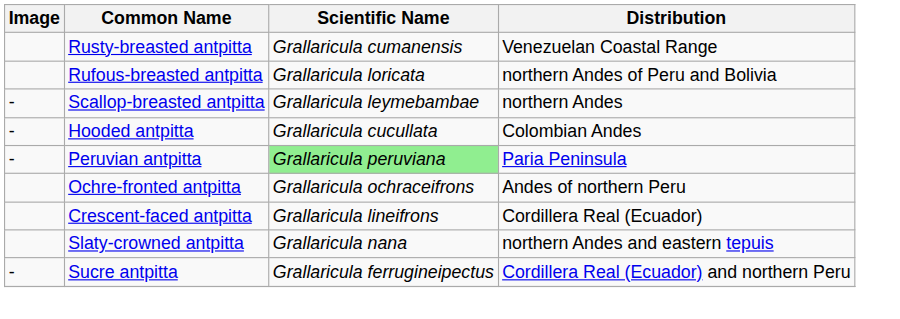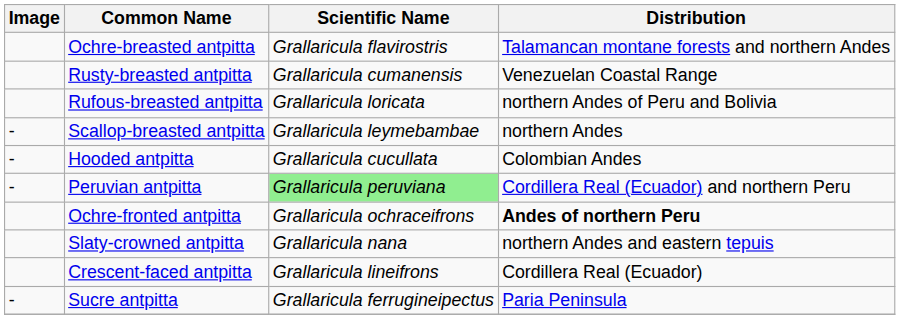 <table class="wikitable">
 <tr>
 <th>Image</th>
 <th>Common Name</th>
 <th>Scientific Name</th>
 <th>Distribution</th>
+</tr>
+<tr>
+<td></td>
+<td><a href='#'>Ochre-breasted antpitta</a></td>
+<td><em>Grallaricula flavirostris</em></td>
+<td><a href='#'>Talamancan montane forests</a> and northern Andes</td>
 </tr>
 <tr>
 <td></td>
 <td><a href='#'>Rusty-breasted antpitta</a></td>
 <td><em>Grallaricula cumanensis</em></td>
 <td>Venezuelan Coastal Range</td>
 </tr>
 <tr>
 <td></td>
 <td><a href='#'>Rufous-breasted antpitta</a></td>
 <td><em>Grallaricula loricata</em></td>
 <td>northern Andes of Peru and Bolivia</td>
 </tr>
 <tr>
 <td>-</td>
 <td><a href='#'>Scallop-breasted antpitta</a></td>
 <td><em>Grallaricula leymebambae</em></td>
 <td>northern Andes</td>
 </tr>
 <tr>
 <td>-</td>
 <td><a href='#'>Hooded antpitta</a></td>
 <td><em>Grallaricula cucullata</em></td>
 <td>Colombian Andes</td>
 </tr>
 <tr>
 <td>-</td>
 <td><a href='#'>Peruvian antpitta</a></td>
 <td style="background: lightgreen;"><em>Grallaricula peruviana</em></td>
-<td><a href='#'>Paria Peninsula</a></td>
+<td><a href='#'>Cordillera Real (Ecuador)</a> and northern Peru</td>
 </tr>
 <tr>
 <td></td>
 <td><a href='#'>Ochre-fronted antpitta</a></td>
 <td><em>Grallaricula ochraceifrons</em></td>
-<td>Andes of northern Peru</td>
+<td><strong>Andes of northern Peru</strong></td>
+</tr>
+<tr>
+<td></td>
+<td><a href='#'>Slaty-crowned antpitta</a></td>
+<td><em>Grallaricula nana</em></td>
+<td>northern Andes and eastern <a href='#'>tepuis</a></td>
 </tr>
 <tr>
 <td></td>
 <td><a href='#'>Crescent-faced antpitta</a></td>
 <td><em>Grallaricula lineifrons</em></td>
 <td>Cordillera Real (Ecuador)</td>
 </tr>
 <tr>
-<td></td>
-<td><a href='#'>Slaty-crowned antpitta</a></td>
-<td><em>Grallaricula nana</em></td>
-<td>northern Andes and eastern <a href='#'>tepuis</a></td>
-</tr>
-<tr>
 <td>-</td>
 <td><a href='#'>Sucre antpitta</a></td>
 <td><em>Grallaricula ferrugineipectus</em></td>
-<td><a href='#'>Cordillera Real (Ecuador)</a> and northern Peru</td>
+<td><a href='#'>Paria Peninsula</a></td>
 </tr>
 <tr>
 </tr>
 </table>
